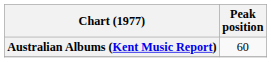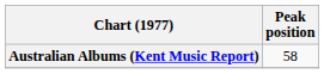 <table class="wikitable sortable plainrowheaders" style="text-align:center">
 <tr>
 <th scope="col">Chart (1977)</th>
 <th scope="col">Peak<br> position</th>
 </tr>
 <tr>
 <th scope="row">Australian Albums (<a href='#'>Kent Music Report</a>)</th>
-<td align="center">60</td>
+<td align="center">58</td>
 </tr>
 <tr>
 </tr>
 <tr>
 </tr>
 <tr>
 </tr>
 <tr>
 </tr>
 <tr>
 </tr>
 </table>
